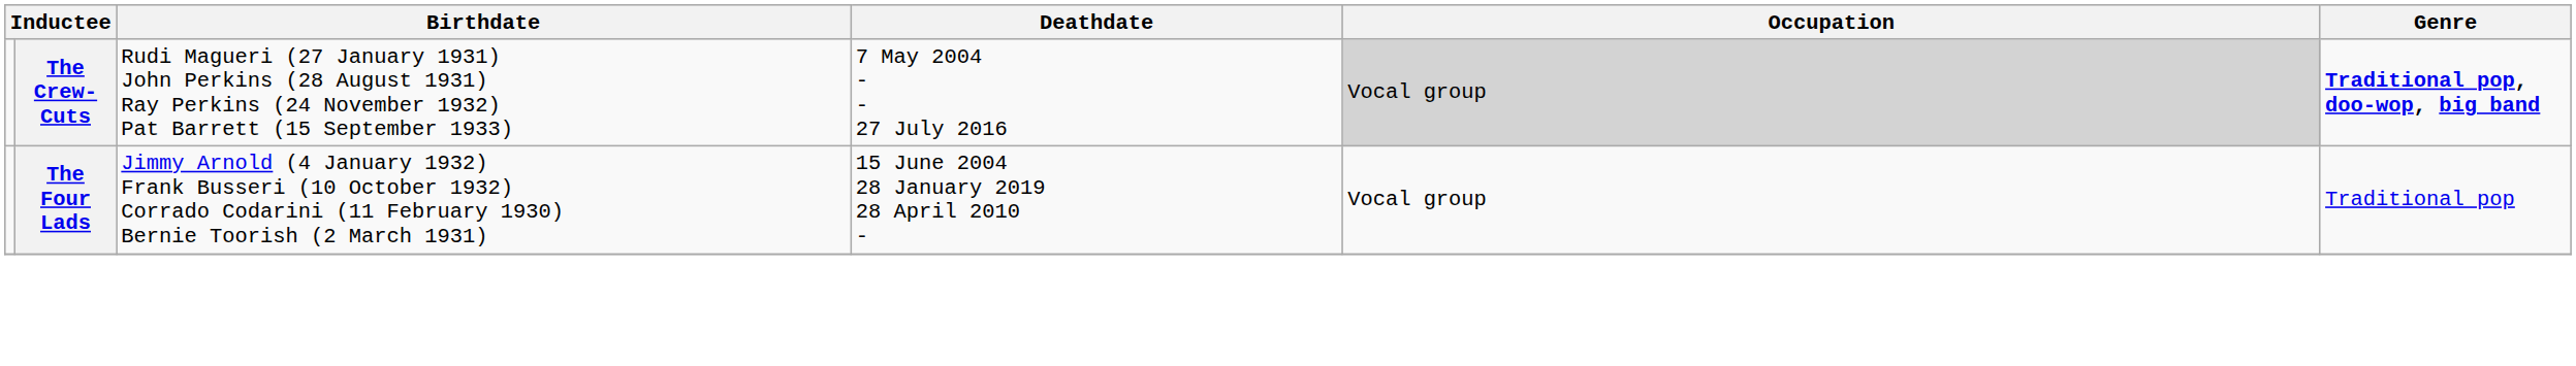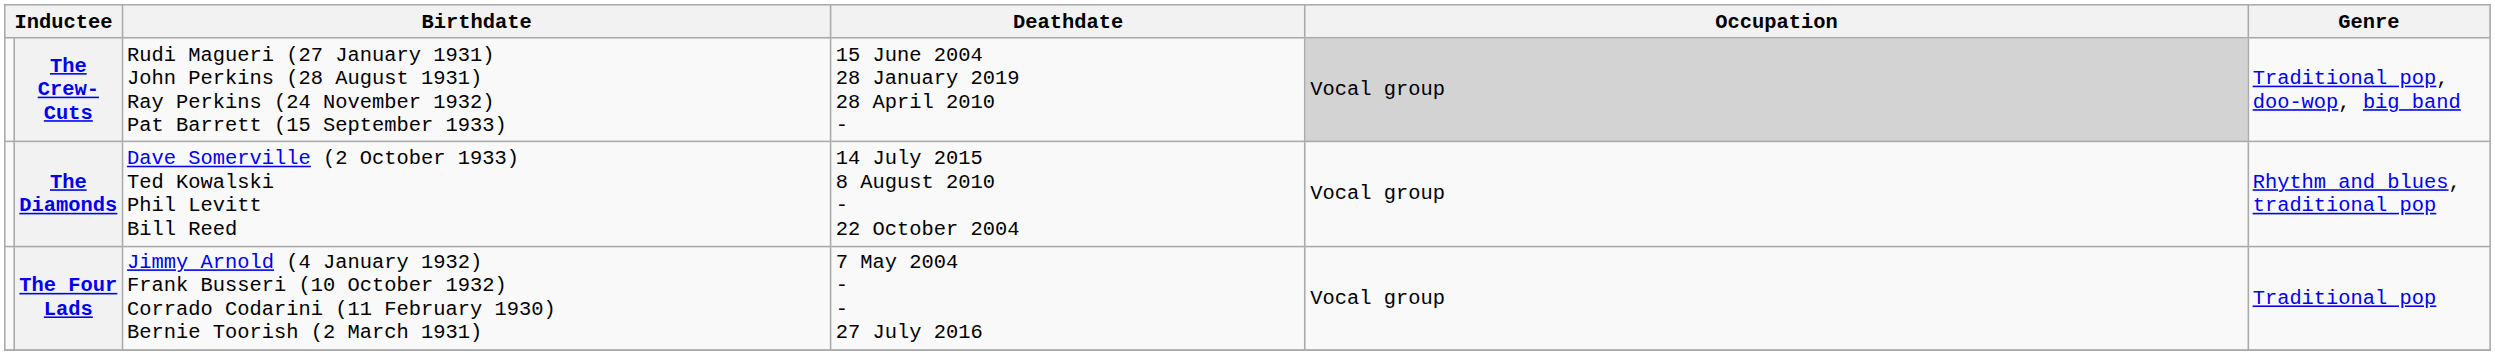 <table class="wikitable" width="100%">
 <tr>
 <th colspan=2>Inductee</th>
 <th width="30%">Birthdate</th>
 <th width="20%">Deathdate</th>
 <th width="40%">Occupation</th>
 <th width="40%">Genre</th>
 </tr>
 <tr>
 <td></td>
 <th><a href='#'>The Crew-Cuts</a></th>
 <td>Rudi Magueri (27 January 1931) <br> John Perkins (28 August 1931) <br> Ray Perkins (24 November 1932) <br> Pat Barrett (15 September 1933)</td>
-<td>7 May 2004 <br> - <br> - <br> 27 July 2016</td>
+<td>15 June 2004 <br> 28 January 2019 <br> 28 April 2010 <br> -</td>
 <td style="background: lightgrey;">Vocal group</td>
-<td><strong><a href='#'>Traditional pop</a>, <a href='#'>doo-wop</a>, <a href='#'>big band</a></strong></td>
+<td><a href='#'>Traditional pop</a>, <a href='#'>doo-wop</a>, <a href='#'>big band</a></td>
+</tr>
+<tr>
+<td></td>
+<th><a href='#'>The Diamonds</a></th>
+<td><a href='#'>Dave Somerville</a> (2 October 1933) <br> Ted Kowalski <br> Phil Levitt <br> Bill Reed</td>
+<td>14 July 2015 <br> 8 August 2010 <br> - <br> 22 October 2004</td>
+<td>Vocal group</td>
+<td><a href='#'>Rhythm and blues</a>, <a href='#'>traditional pop</a></td>
 </tr>
 <tr>
 <td></td>
 <th><a href='#'>The Four Lads</a></th>
 <td><a href='#'>Jimmy Arnold</a> (4 January 1932) <br> Frank Busseri (10 October 1932) <br> Corrado Codarini (11 February 1930) <br> Bernie Toorish (2 March 1931)</td>
-<td>15 June 2004 <br> 28 January 2019 <br> 28 April 2010 <br> -</td>
+<td>7 May 2004 <br> - <br> - <br> 27 July 2016</td>
 <td>Vocal group</td>
 <td><a href='#'>Traditional pop</a></td>
 </tr>
 <tr>
 </tr>
 </table>
